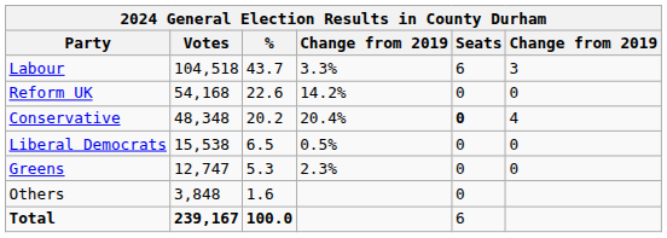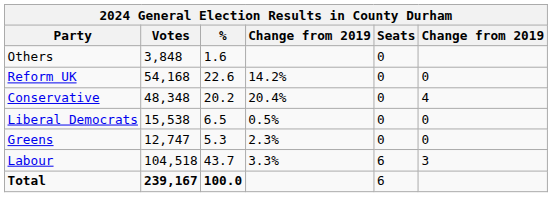 <table class=wikitable>
 <tr>
 <th colspan="6">2024 General Election Results in County Durham</th>
 </tr>
 <tr>
 <th>Party</th>
 <th>Votes</th>
 <th>%</th>
 <th>Change from 2019</th>
 <th>Seats</th>
 <th>Change from 2019</th>
 </tr>
 <tr>
-<td><a href='#'>Labour</a></td>
-<td>104,518</td>
-<td>43.7</td>
-<td> 3.3%</td>
-<td>6</td>
-<td> 3</td>
+<td>Others</td>
+<td>3,848</td>
+<td>1.6</td>
+<td></td>
+<td>0</td>
+<td></td>
 </tr>
 <tr>
 <td><a href='#'>Reform UK</a></td>
 <td>54,168</td>
 <td>22.6</td>
 <td> 14.2%</td>
 <td>0</td>
 <td>0</td>
 </tr>
 <tr>
 <td><a href='#'>Conservative</a></td>
 <td>48,348</td>
 <td>20.2</td>
 <td> 20.4%</td>
-<td><strong>0</strong></td>
+<td>0</td>
 <td> 4</td>
 </tr>
 <tr>
 <td><a href='#'>Liberal Democrats</a></td>
 <td>15,538</td>
 <td>6.5</td>
 <td>0.5%</td>
 <td>0</td>
 <td>0</td>
 </tr>
 <tr>
 <td><a href='#'>Greens</a></td>
 <td>12,747</td>
 <td>5.3</td>
 <td> 2.3%</td>
 <td>0</td>
 <td>0</td>
 </tr>
 <tr>
-<td>Others</td>
-<td>3,848</td>
-<td>1.6</td>
-<td></td>
-<td>0</td>
-<td></td>
+<td><a href='#'>Labour</a></td>
+<td>104,518</td>
+<td>43.7</td>
+<td> 3.3%</td>
+<td>6</td>
+<td> 3</td>
 </tr>
 <tr>
 <td><strong>Total</strong></td>
 <td><strong>239,167</strong></td>
 <td><strong>100.0</strong></td>
 <td></td>
 <td>6</td>
 <td></td>
 </tr>
 </table>
